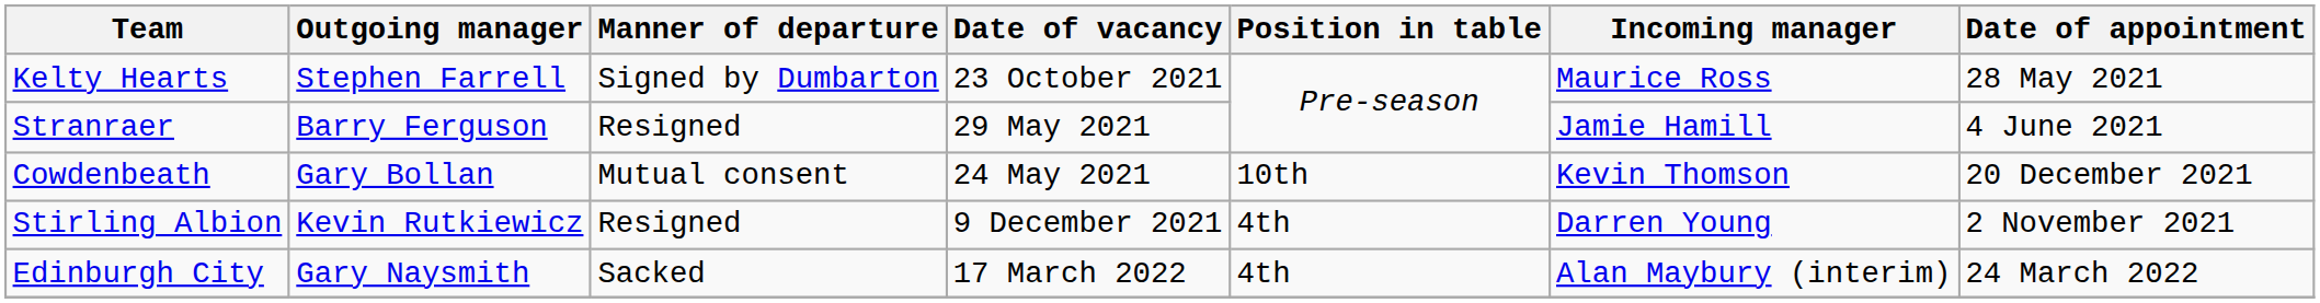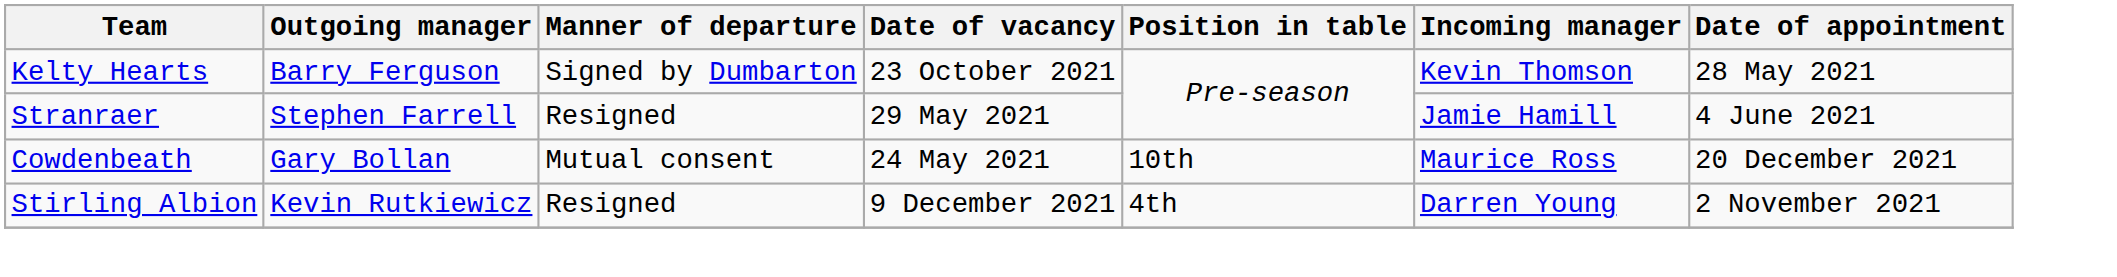 <table class="wikitable sortable">
 <tr>
 <th>Team</th>
 <th>Outgoing manager</th>
 <th>Manner of departure</th>
 <th>Date of vacancy</th>
 <th>Position in table</th>
 <th>Incoming manager</th>
 <th>Date of appointment</th>
 </tr>
 <tr>
 <td><a href='#'>Kelty Hearts</a></td>
-<td> <a href='#'>Stephen Farrell</a></td>
+<td> <a href='#'>Barry Ferguson</a></td>
 <td>Signed by <a href='#'>Dumbarton</a></td>
 <td>23 October 2021</td>
 <td align=center rowspan=2><em>Pre-season</em></td>
-<td> <a href='#'>Maurice Ross</a></td>
+<td> <a href='#'>Kevin Thomson</a></td>
 <td>28 May 2021</td>
 </tr>
 <tr>
 <td><a href='#'>Stranraer</a></td>
-<td> <a href='#'>Barry Ferguson</a></td>
+<td> <a href='#'>Stephen Farrell</a></td>
 <td>Resigned</td>
 <td>29 May 2021</td>
 <td> <a href='#'>Jamie Hamill</a></td>
 <td>4 June 2021</td>
 </tr>
 <tr>
 <td><a href='#'>Cowdenbeath</a></td>
 <td> <a href='#'>Gary Bollan</a></td>
 <td>Mutual consent</td>
 <td>24 May 2021</td>
 <td>10th</td>
-<td> <a href='#'>Kevin Thomson</a></td>
+<td> <a href='#'>Maurice Ross</a></td>
 <td>20 December 2021</td>
 </tr>
 <tr>
 <td><a href='#'>Stirling Albion</a></td>
 <td> <a href='#'>Kevin Rutkiewicz</a></td>
 <td>Resigned</td>
 <td>9 December 2021</td>
 <td>4th</td>
 <td> <a href='#'>Darren Young</a></td>
 <td>2 November 2021</td>
 </tr>
 <tr>
-<td><a href='#'>Edinburgh City</a></td>
-<td> <a href='#'>Gary Naysmith</a></td>
-<td>Sacked</td>
-<td>17 March 2022</td>
-<td>4th</td>
-<td> <a href='#'>Alan Maybury</a> (interim)</td>
-<td>24 March 2022</td>
-</tr>
-<tr>
 </tr>
 </table>
